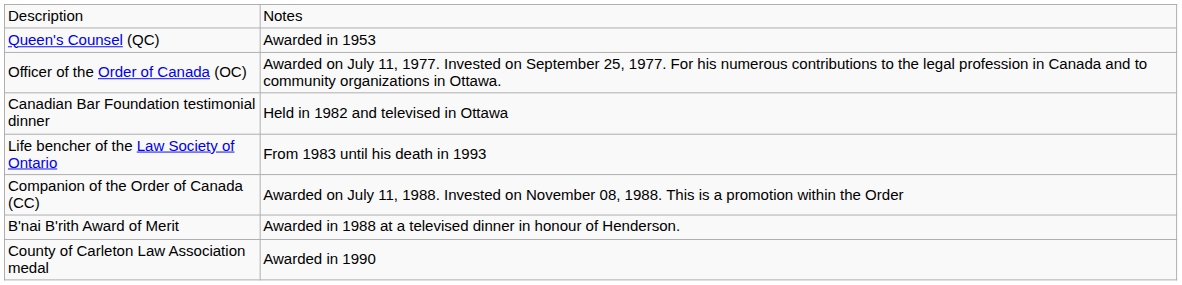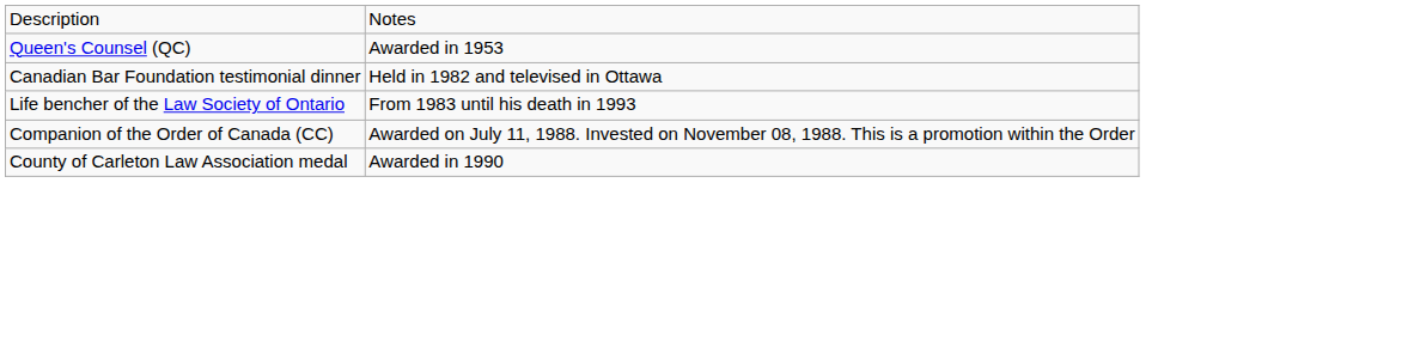 <table class="wikitable mw-collapsible">
 <tr>
 <td>Description</td>
 <td>Notes</td>
 </tr>
 <tr>
 <td><a href='#'>Queen's Counsel</a> (QC)</td>
 <td>Awarded in 1953</td>
-</tr>
-<tr>
-<td>Officer of the <a href='#'>Order of Canada</a> (OC)</td>
-<td>Awarded on July 11, 1977. Invested on September 25, 1977. For his numerous contributions to the legal profession in Canada and to community organizations in Ottawa.</td>
 </tr>
 <tr>
 <td>Canadian Bar Foundation testimonial dinner</td>
 <td>Held in 1982 and televised in Ottawa</td>
 </tr>
 <tr>
 <td>Life bencher of the <a href='#'>Law Society of Ontario</a></td>
 <td>From 1983 until his death in 1993</td>
 </tr>
 <tr>
 <td>Companion of the Order of Canada (CC)</td>
 <td>Awarded on July 11, 1988. Invested on November 08, 1988. This is a promotion within the Order</td>
 </tr>
 <tr>
-<td>B'nai B'rith Award of Merit</td>
-<td>Awarded in 1988 at a televised dinner in honour of Henderson.</td>
-</tr>
-<tr>
 <td>County of Carleton Law Association medal</td>
 <td>Awarded in 1990</td>
 </tr>
 </table>
